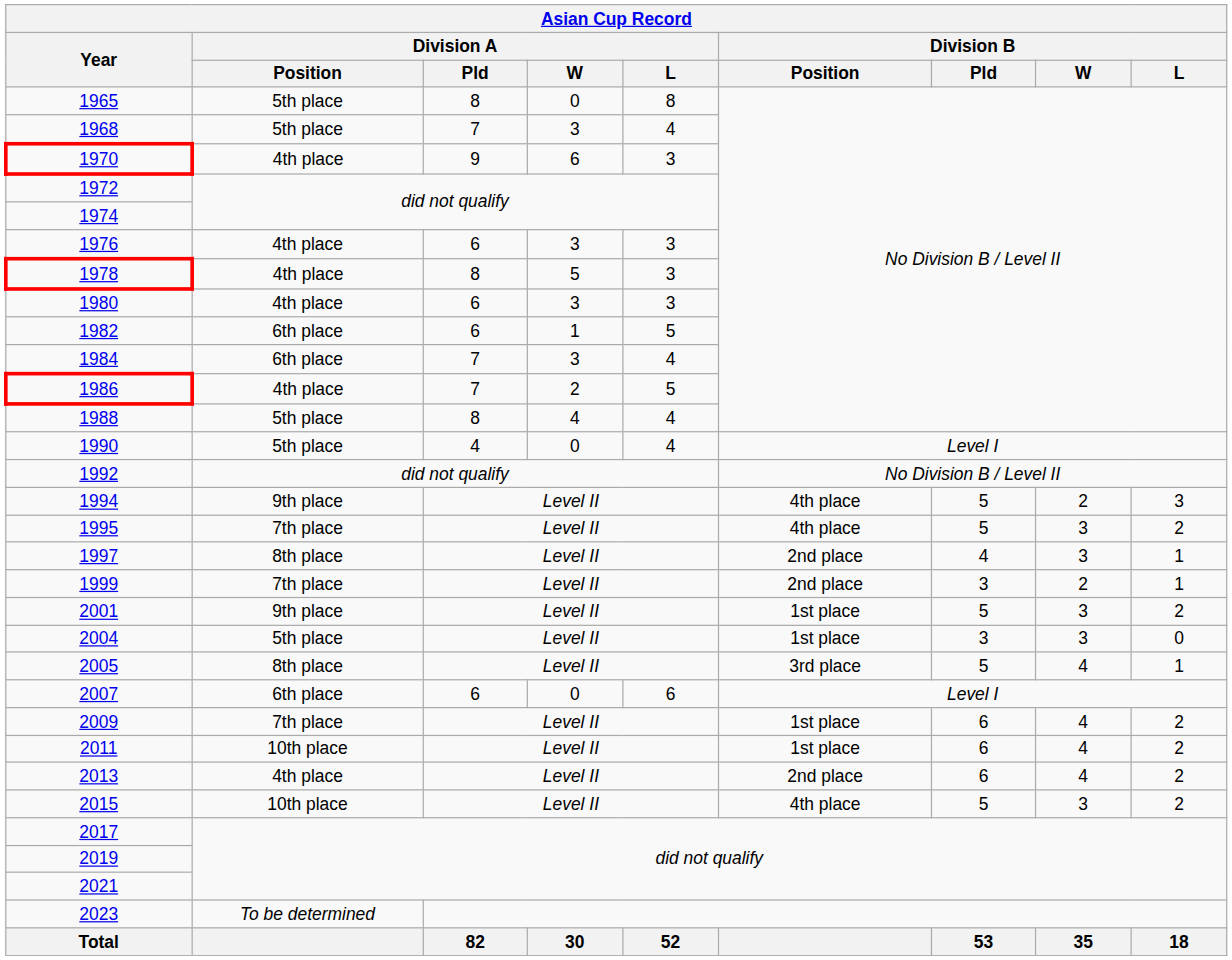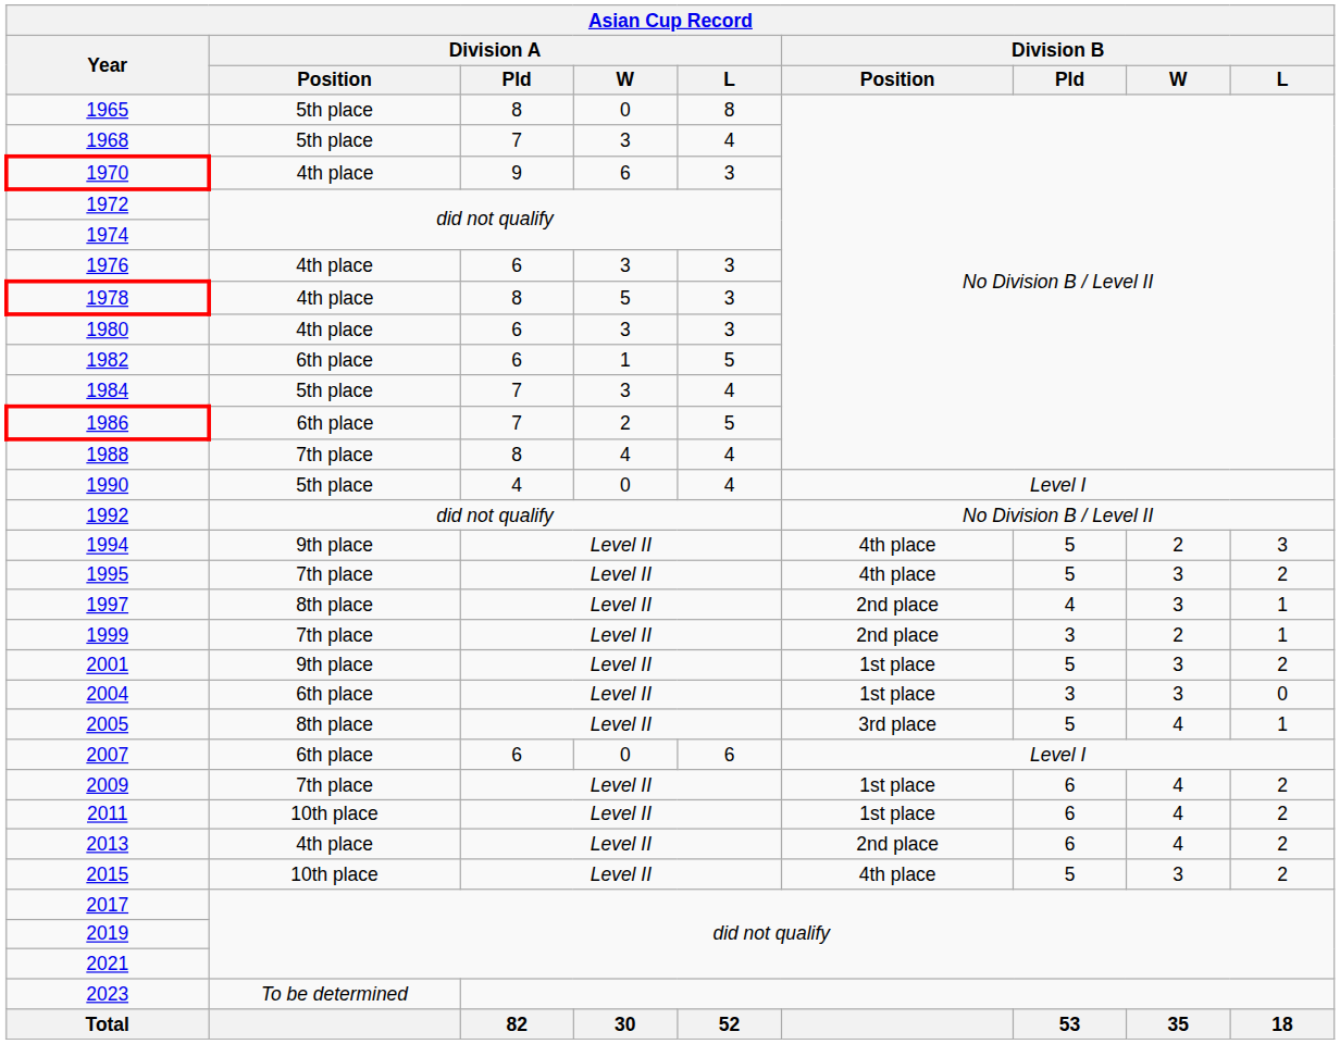 <table class="wikitable collapsible autocollapse" width=80% style="text-align: center;font-size:90%;">
 <tr>
 <th colspan=9><a href='#'>Asian Cup Record</a></th>
 </tr>
 <tr>
 <th rowspan=2 width=2%>Year</th>
 <th colspan=4>Division A</th>
 <th colspan=4>Division B</th>
 </tr>
 <tr>
 <th width=2%>Position</th>
 <th width=1%>Pld</th>
 <th width=1%>W</th>
 <th width=1%>L</th>
 <th width=2%>Position</th>
 <th width=1%>Pld</th>
 <th width=1%>W</th>
 <th width=1%>L</th>
 </tr>
 <tr>
 <td> <a href='#'>1965</a></td>
 <td>5th place</td>
 <td>8</td>
 <td>0</td>
 <td>8</td>
 <td rowspan=12 colspan=4><em>No Division B / Level II</em></td>
 </tr>
 <tr>
 <td> <a href='#'>1968</a></td>
 <td>5th place</td>
 <td>7</td>
 <td>3</td>
 <td>4</td>
 </tr>
 <tr>
 <td style="border: 3px solid red"> <a href='#'>1970</a></td>
 <td>4th place</td>
 <td>9</td>
 <td>6</td>
 <td>3</td>
 </tr>
 <tr>
 <td> <a href='#'>1972</a></td>
 <td rowspan=2 colspan=4><em>did not qualify</em></td>
 </tr>
 <tr>
 <td> <a href='#'>1974</a></td>
 </tr>
 <tr>
 <td> <a href='#'>1976</a></td>
 <td>4th place</td>
 <td>6</td>
 <td>3</td>
 <td>3</td>
 </tr>
 <tr>
 <td style="border: 3px solid red"> <a href='#'>1978</a></td>
 <td>4th place</td>
 <td>8</td>
 <td>5</td>
 <td>3</td>
 </tr>
 <tr>
 <td> <a href='#'>1980</a></td>
 <td>4th place</td>
 <td>6</td>
 <td>3</td>
 <td>3</td>
 </tr>
 <tr>
 <td> <a href='#'>1982</a></td>
 <td>6th place</td>
 <td>6</td>
 <td>1</td>
 <td>5</td>
 </tr>
 <tr>
 <td> <a href='#'>1984</a></td>
-<td>6th place</td>
+<td>5th place</td>
 <td>7</td>
 <td>3</td>
 <td>4</td>
 </tr>
 <tr>
 <td style="border: 3px solid red"> <a href='#'>1986</a></td>
-<td>4th place</td>
+<td>6th place</td>
 <td>7</td>
 <td>2</td>
 <td>5</td>
 </tr>
 <tr>
 <td> <a href='#'>1988</a></td>
-<td>5th place</td>
+<td>7th place</td>
 <td>8</td>
 <td>4</td>
 <td>4</td>
 </tr>
 <tr>
 <td> <a href='#'>1990</a></td>
 <td>5th place</td>
 <td>4</td>
 <td>0</td>
 <td>4</td>
 <td rowspan=1 colspan=4><em>Level I</em></td>
 </tr>
 <tr>
 <td> <a href='#'>1992</a></td>
 <td rowspan=1 colspan=4><em>did not qualify</em></td>
 <td rowspan=1 colspan=4><em>No Division B / Level II</em></td>
 </tr>
 <tr>
 <td> <a href='#'>1994</a></td>
 <td>9th place</td>
 <td rowspan=1 colspan=3><em>Level II</em></td>
 <td>4th place</td>
 <td>5</td>
 <td>2</td>
 <td>3</td>
 </tr>
 <tr>
 <td> <a href='#'>1995</a></td>
 <td>7th place</td>
 <td rowspan=1 colspan=3><em>Level II</em></td>
 <td>4th place</td>
 <td>5</td>
 <td>3</td>
 <td>2</td>
 </tr>
 <tr>
 <td> <a href='#'>1997</a></td>
 <td>8th place</td>
 <td rowspan=1 colspan=3><em>Level II</em></td>
 <td>2nd place</td>
 <td>4</td>
 <td>3</td>
 <td>1</td>
 </tr>
 <tr>
 <td> <a href='#'>1999</a></td>
 <td>7th place</td>
 <td rowspan=1 colspan=3><em>Level II</em></td>
 <td>2nd place</td>
 <td>3</td>
 <td>2</td>
 <td>1</td>
 </tr>
 <tr>
 <td> <a href='#'>2001</a></td>
 <td>9th place</td>
 <td rowspan=1 colspan=3><em>Level II</em></td>
 <td>1st place</td>
 <td>5</td>
 <td>3</td>
 <td>2</td>
 </tr>
 <tr>
 <td> <a href='#'>2004</a></td>
-<td>5th place</td>
+<td>6th place</td>
 <td rowspan=1 colspan=3><em>Level II</em></td>
 <td>1st place</td>
 <td>3</td>
 <td>3</td>
 <td>0</td>
 </tr>
 <tr>
 <td> <a href='#'>2005</a></td>
 <td>8th place</td>
 <td rowspan=1 colspan=3><em>Level II</em></td>
 <td>3rd place</td>
 <td>5</td>
 <td>4</td>
 <td>1</td>
 </tr>
 <tr>
 <td> <a href='#'>2007</a></td>
 <td>6th place</td>
 <td>6</td>
 <td>0</td>
 <td>6</td>
 <td rowspan=1 colspan=4><em>Level I</em></td>
 </tr>
 <tr>
 <td> <a href='#'>2009</a></td>
 <td>7th place</td>
 <td rowspan=1 colspan=3><em>Level II</em></td>
 <td>1st place</td>
 <td>6</td>
 <td>4</td>
 <td>2</td>
 </tr>
 <tr>
 <td> <a href='#'>2011</a></td>
 <td>10th place</td>
 <td rowspan=1 colspan=3><em>Level II</em></td>
 <td>1st place</td>
 <td>6</td>
 <td>4</td>
 <td>2</td>
 </tr>
 <tr>
 <td> <a href='#'>2013</a></td>
 <td>4th place</td>
 <td rowspan=1 colspan=3><em>Level II</em></td>
 <td>2nd place</td>
 <td>6</td>
 <td>4</td>
 <td>2</td>
 </tr>
 <tr>
 <td> <a href='#'>2015</a></td>
 <td>10th place</td>
 <td rowspan=1 colspan=3><em>Level II</em></td>
 <td>4th place</td>
 <td>5</td>
 <td>3</td>
 <td>2</td>
 </tr>
 <tr>
 <td> <a href='#'>2017</a></td>
 <td rowspan=3 colspan=8><em>did not qualify</em></td>
 </tr>
 <tr>
 <td> <a href='#'>2019</a></td>
 </tr>
 <tr>
 <td> <a href='#'>2021</a></td>
 </tr>
 <tr>
 <td> <a href='#'>2023</a></td>
 <td colapan=8><em>To be determined</em></td>
 </tr>
 <tr>
 <th><strong>Total</strong></th>
 <th></th>
 <th>82</th>
 <th>30</th>
 <th>52</th>
 <th></th>
 <th>53</th>
 <th>35</th>
 <th>18</th>
 </tr>
 </table>
